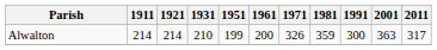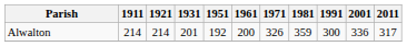 <table class="wikitable" style="text-align:center;">
 <tr>
 <th width="150">Parish<br></th>
 <th width="30">1911<br></th>
 <th width="30">1921<br></th>
 <th width="30">1931<br></th>
 <th width="30">1951<br></th>
 <th width="30">1961<br></th>
 <th width="30">1971<br></th>
 <th width="30">1981<br></th>
 <th width="30">1991<br></th>
 <th width="30">2001<br></th>
 <th width="30">2011 <br></th>
 </tr>
 <tr>
 <td align=left>Alwalton</td>
 <td align="center">214</td>
 <td align="center">214</td>
-<td align="center">210</td>
-<td align="center">199</td>
+<td align="center">201</td>
+<td align="center">192</td>
 <td align="center">200</td>
 <td align="center">326</td>
 <td align="center">359</td>
 <td align="center">300</td>
-<td align="center">363</td>
+<td align="center">336</td>
 <td align="center">317</td>
 </tr>
 <tr>
 </tr>
 </table>
